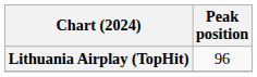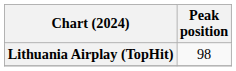 <table class="wikitable plainrowheaders" style="text-align:center">
 <tr>
 <th scope="col">Chart (2024)</th>
 <th scope="col">Peak<br>position</th>
 </tr>
 <tr>
 <th scope="row">Lithuania Airplay (TopHit)</th>
-<td>96</td>
+<td>98</td>
 </tr>
 <tr>
 </tr>
 </table>
